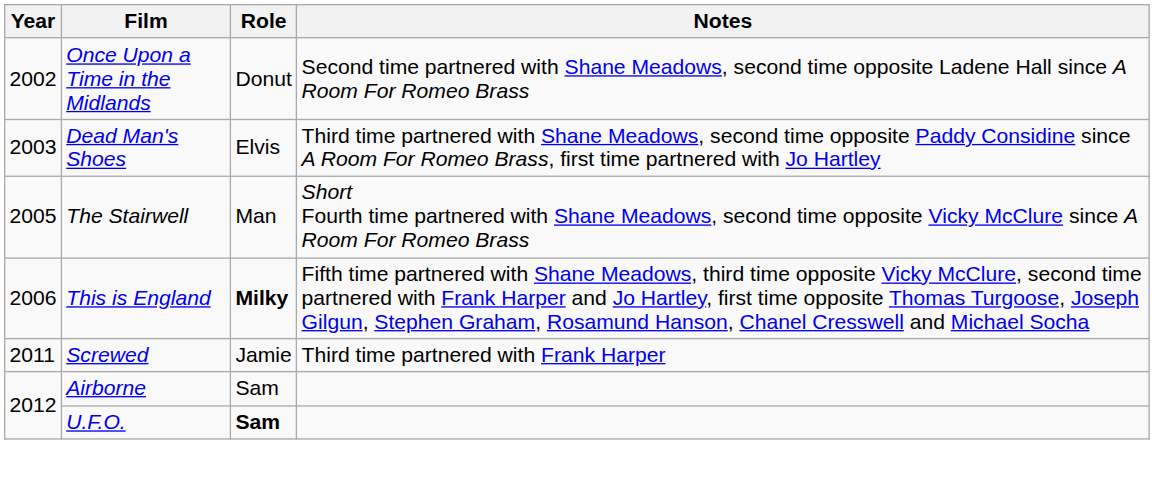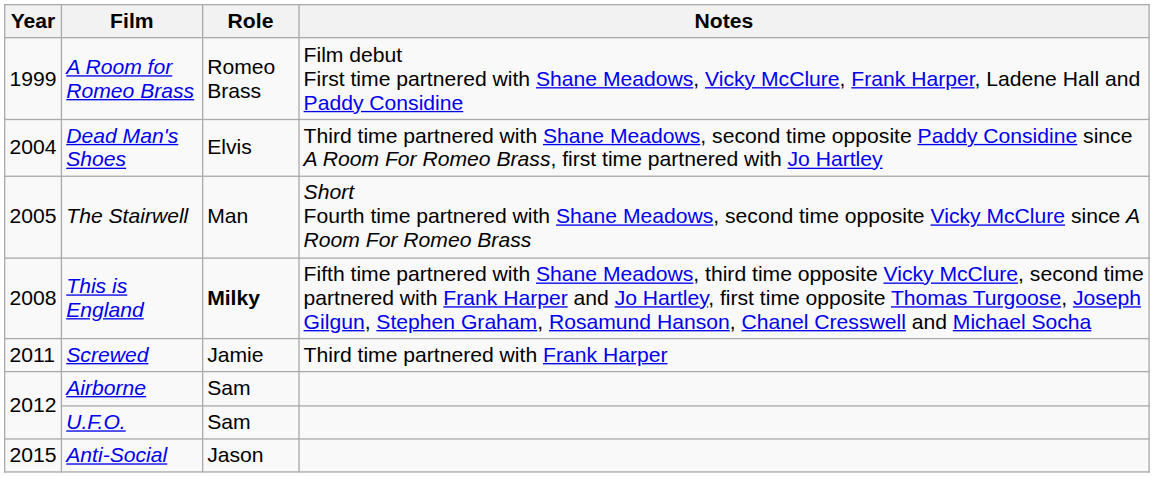 <table class="wikitable">
 <tr>
 <th>Year</th>
 <th>Film</th>
 <th>Role</th>
 <th>Notes</th>
 </tr>
 <tr>
-<td>2002</td>
-<td><em><a href='#'>Once Upon a Time in the Midlands</a></em></td>
-<td>Donut</td>
-<td>Second time partnered with <a href='#'>Shane Meadows</a>, second time opposite Ladene Hall since <em>A Room For Romeo Brass</em></td>
+<td>1999</td>
+<td><em><a href='#'>A Room for Romeo Brass</a></em></td>
+<td>Romeo Brass</td>
+<td>Film debut<br>First time partnered with <a href='#'>Shane Meadows</a>, <a href='#'>Vicky McClure</a>, <a href='#'>Frank Harper</a>, Ladene Hall and <a href='#'>Paddy Considine</a></td>
 </tr>
 <tr>
-<td>2003</td>
+<td>2004</td>
 <td><em><a href='#'>Dead Man's Shoes</a></em></td>
 <td>Elvis</td>
 <td>Third time partnered with <a href='#'>Shane Meadows</a>, second time opposite <a href='#'>Paddy Considine</a> since <em>A Room For Romeo Brass</em>, first time partnered with <a href='#'>Jo Hartley</a></td>
 </tr>
 <tr>
 <td>2005</td>
 <td><em>The Stairwell</em></td>
 <td>Man</td>
 <td><em>Short</em><br>Fourth time partnered with <a href='#'>Shane Meadows</a>, second time opposite <a href='#'>Vicky McClure</a> since <em>A Room For Romeo Brass</em></td>
 </tr>
 <tr>
-<td>2006</td>
+<td>2008</td>
 <td><em><a href='#'>This is England</a></em></td>
 <td><strong>Milky</strong></td>
 <td>Fifth time partnered with <a href='#'>Shane Meadows</a>, third time opposite <a href='#'>Vicky McClure</a>, second time partnered with <a href='#'>Frank Harper</a> and <a href='#'>Jo Hartley</a>, first time opposite <a href='#'>Thomas Turgoose</a>, <a href='#'>Joseph Gilgun</a>, <a href='#'>Stephen Graham</a>, <a href='#'>Rosamund Hanson</a>, <a href='#'>Chanel Cresswell</a> and <a href='#'>Michael Socha</a></td>
 </tr>
 <tr>
 <td>2011</td>
 <td><em><a href='#'>Screwed</a></em></td>
 <td>Jamie</td>
 <td>Third time partnered with <a href='#'>Frank Harper</a></td>
 </tr>
 <tr>
 <td rowspan="2">2012</td>
 <td><em><a href='#'>Airborne</a></em></td>
 <td>Sam</td>
 <td></td>
 </tr>
 <tr>
 <td><em><a href='#'>U.F.O.</a></em></td>
-<td><strong>Sam</strong></td>
+<td>Sam</td>
+<td></td>
+</tr>
+<tr>
+<td>2015</td>
+<td><em><a href='#'>Anti-Social</a></em></td>
+<td>Jason</td>
 <td></td>
 </tr>
 </table>
